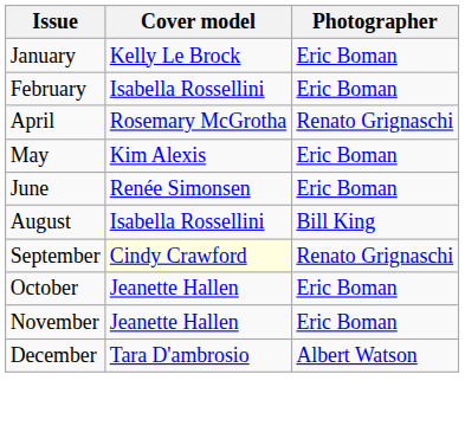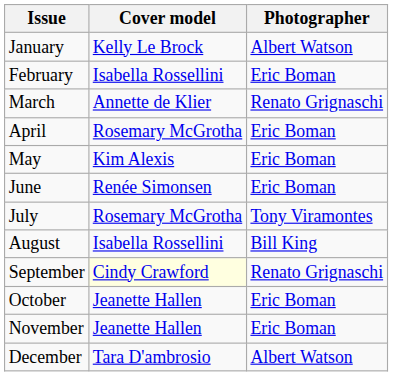 <table class="sortable wikitable">
 <tr>
 <th>Issue</th>
 <th>Cover model</th>
 <th>Photographer</th>
 </tr>
 <tr>
 <td>January</td>
 <td><a href='#'>Kelly Le Brock</a></td>
-<td><a href='#'>Eric Boman</a></td>
+<td><a href='#'>Albert Watson</a></td>
 </tr>
 <tr>
 <td>February</td>
 <td><a href='#'>Isabella Rossellini</a></td>
 <td><a href='#'>Eric Boman</a></td>
 </tr>
 <tr>
+<td>March</td>
+<td><a href='#'>Annette de Klier</a></td>
+<td><a href='#'>Renato Grignaschi</a></td>
+</tr>
+<tr>
 <td>April</td>
 <td><a href='#'>Rosemary McGrotha</a></td>
-<td><a href='#'>Renato Grignaschi</a></td>
+<td><a href='#'>Eric Boman</a></td>
 </tr>
 <tr>
 <td>May</td>
 <td><a href='#'>Kim Alexis</a></td>
 <td><a href='#'>Eric Boman</a></td>
 </tr>
 <tr>
 <td>June</td>
 <td><a href='#'>Renée Simonsen</a></td>
 <td><a href='#'>Eric Boman</a></td>
+</tr>
+<tr>
+<td>July</td>
+<td><a href='#'>Rosemary McGrotha</a></td>
+<td><a href='#'>Tony Viramontes</a></td>
 </tr>
 <tr>
 <td>August</td>
 <td><a href='#'>Isabella Rossellini</a></td>
 <td><a href='#'>Bill King</a></td>
 </tr>
 <tr>
 <td>September</td>
 <td style="background: lightyellow;"><a href='#'>Cindy Crawford</a></td>
 <td><a href='#'>Renato Grignaschi</a></td>
 </tr>
 <tr>
 <td>October</td>
 <td><a href='#'>Jeanette Hallen</a></td>
 <td><a href='#'>Eric Boman</a></td>
 </tr>
 <tr>
 <td>November</td>
 <td><a href='#'>Jeanette Hallen</a></td>
 <td><a href='#'>Eric Boman</a></td>
 </tr>
 <tr>
 <td>December</td>
 <td><a href='#'>Tara D'ambrosio</a></td>
 <td><a href='#'>Albert Watson</a></td>
 </tr>
 </table>
